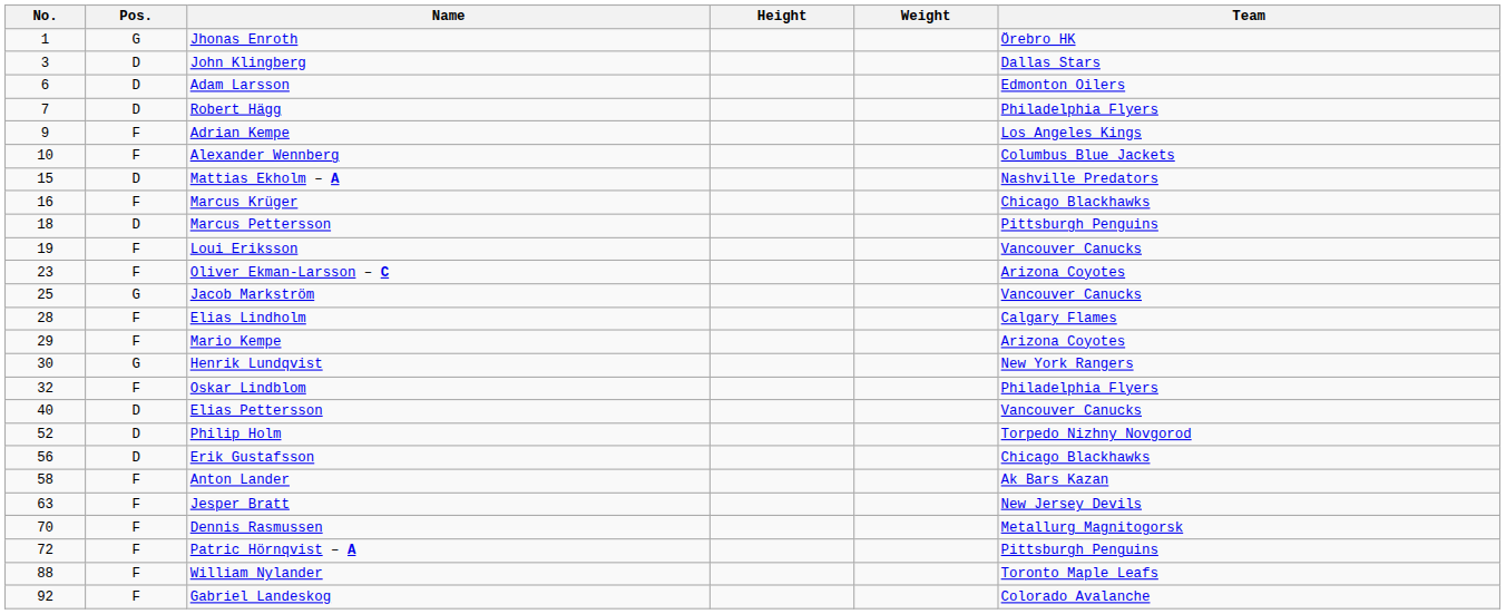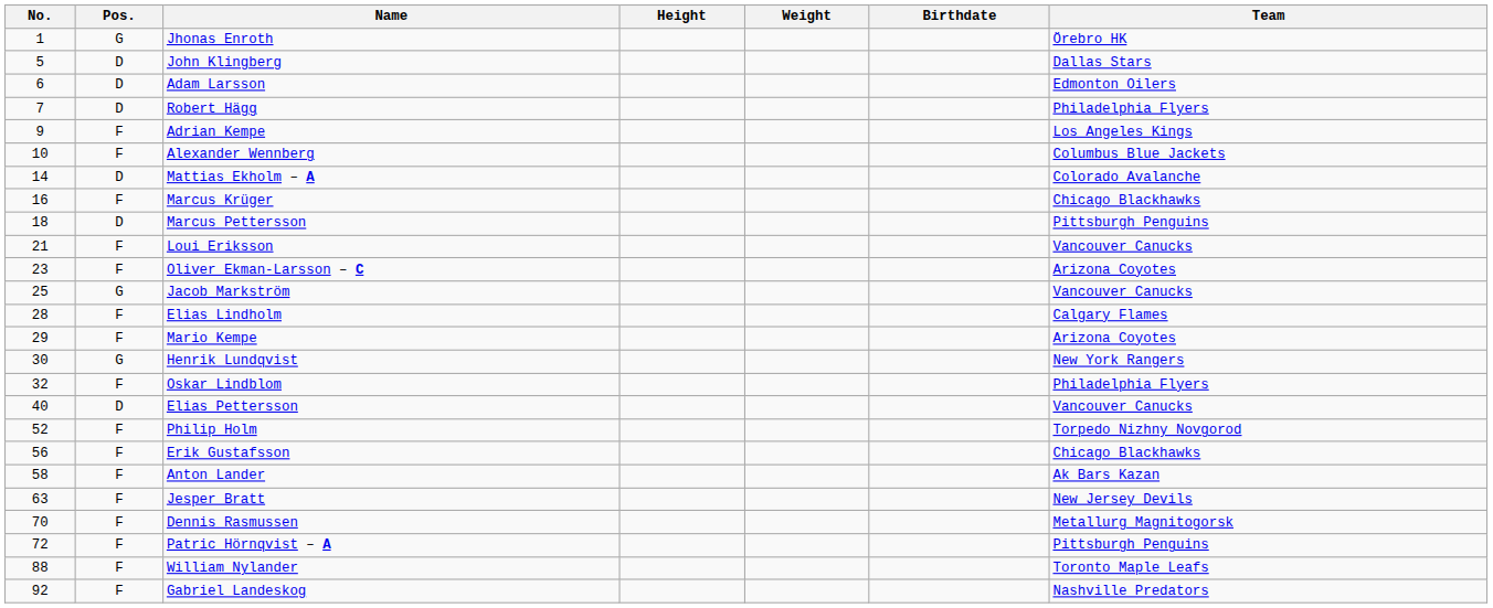 <table width="80%" class="wikitable sortable" style="font-size: 90%; text-align: center">
 <tr>
 <th>No.</th>
 <th>Pos.</th>
 <th>Name</th>
 <th>Height</th>
 <th>Weight</th>
+<th>Birthdate</th>
 <th>Team</th>
 </tr>
 <tr>
 <td>1</td>
 <td>G</td>
 <td align=left><a href='#'>Jhonas Enroth</a></td>
 <td></td>
 <td></td>
+<td></td>
 <td style="text-align:left;"> <a href='#'>Örebro HK</a></td>
 </tr>
 <tr>
-<td>3</td>
+<td>5</td>
 <td>D</td>
 <td align=left><a href='#'>John Klingberg</a></td>
+<td></td>
 <td></td>
 <td></td>
 <td style="text-align:left;"> <a href='#'>Dallas Stars</a></td>
 </tr>
 <tr>
 <td>6</td>
 <td>D</td>
 <td align=left><a href='#'>Adam Larsson</a></td>
 <td></td>
 <td></td>
+<td></td>
 <td style="text-align:left;"> <a href='#'>Edmonton Oilers</a></td>
 </tr>
 <tr>
 <td>7</td>
 <td>D</td>
 <td align=left><a href='#'>Robert Hägg</a></td>
+<td></td>
 <td></td>
 <td></td>
 <td style="text-align:left;"> <a href='#'>Philadelphia Flyers</a></td>
 </tr>
 <tr>
 <td>9</td>
 <td>F</td>
 <td align=left><a href='#'>Adrian Kempe</a></td>
 <td></td>
 <td></td>
+<td></td>
 <td style="text-align:left;"> <a href='#'>Los Angeles Kings</a></td>
 </tr>
 <tr>
 <td>10</td>
 <td>F</td>
 <td align=left><a href='#'>Alexander Wennberg</a></td>
 <td></td>
 <td></td>
+<td></td>
 <td style="text-align:left;"> <a href='#'>Columbus Blue Jackets</a></td>
 </tr>
 <tr>
-<td>15</td>
+<td>14</td>
 <td>D</td>
 <td align=left><a href='#'>Mattias Ekholm</a> – <strong><a href='#'>A</a></strong></td>
 <td></td>
 <td></td>
-<td style="text-align:left;"> <a href='#'>Nashville Predators</a></td>
+<td></td>
+<td style="text-align:left;"> <a href='#'>Colorado Avalanche</a></td>
 </tr>
 <tr>
 <td>16</td>
 <td>F</td>
 <td align=left><a href='#'>Marcus Krüger</a></td>
+<td></td>
 <td></td>
 <td></td>
 <td style="text-align:left;"> <a href='#'>Chicago Blackhawks</a></td>
 </tr>
 <tr>
 <td>18</td>
 <td>D</td>
 <td align=left><a href='#'>Marcus Pettersson</a></td>
 <td></td>
 <td></td>
+<td></td>
 <td style="text-align:left;"> <a href='#'>Pittsburgh Penguins</a></td>
 </tr>
 <tr>
-<td>19</td>
+<td>21</td>
 <td>F</td>
 <td align=left><a href='#'>Loui Eriksson</a></td>
+<td></td>
 <td></td>
 <td></td>
 <td style="text-align:left;"> <a href='#'>Vancouver Canucks</a></td>
 </tr>
 <tr>
 <td>23</td>
 <td>F</td>
 <td align=left><a href='#'>Oliver Ekman-Larsson</a> – <strong><a href='#'>C</a></strong></td>
 <td></td>
 <td></td>
+<td></td>
 <td style="text-align:left;"> <a href='#'>Arizona Coyotes</a></td>
 </tr>
 <tr>
 <td>25</td>
 <td>G</td>
 <td align=left><a href='#'>Jacob Markström</a></td>
+<td></td>
 <td></td>
 <td></td>
 <td style="text-align:left;"> <a href='#'>Vancouver Canucks</a></td>
 </tr>
 <tr>
 <td>28</td>
 <td>F</td>
 <td align=left><a href='#'>Elias Lindholm</a></td>
 <td></td>
 <td></td>
+<td></td>
 <td style="text-align:left;"> <a href='#'>Calgary Flames</a></td>
 </tr>
 <tr>
 <td>29</td>
 <td>F</td>
 <td align=left><a href='#'>Mario Kempe</a></td>
+<td></td>
 <td></td>
 <td></td>
 <td style="text-align:left;"> <a href='#'>Arizona Coyotes</a></td>
 </tr>
 <tr>
 <td>30</td>
 <td>G</td>
 <td align=left><a href='#'>Henrik Lundqvist</a></td>
 <td></td>
 <td></td>
+<td></td>
 <td style="text-align:left;"> <a href='#'>New York Rangers</a></td>
 </tr>
 <tr>
 <td>32</td>
 <td>F</td>
 <td align=left><a href='#'>Oskar Lindblom</a></td>
+<td></td>
 <td></td>
 <td></td>
 <td style="text-align:left;"> <a href='#'>Philadelphia Flyers</a></td>
 </tr>
 <tr>
 <td>40</td>
 <td>D</td>
 <td align=left><a href='#'>Elias Pettersson</a></td>
 <td></td>
 <td></td>
+<td></td>
 <td style="text-align:left;"> <a href='#'>Vancouver Canucks</a></td>
 </tr>
 <tr>
 <td>52</td>
-<td>D</td>
+<td>F</td>
 <td align=left><a href='#'>Philip Holm</a></td>
+<td></td>
 <td></td>
 <td></td>
 <td style="text-align:left;"> <a href='#'>Torpedo Nizhny Novgorod</a></td>
 </tr>
 <tr>
 <td>56</td>
-<td>D</td>
+<td>F</td>
 <td align=left><a href='#'>Erik Gustafsson</a></td>
+<td></td>
 <td></td>
 <td></td>
 <td style="text-align:left;"> <a href='#'>Chicago Blackhawks</a></td>
 </tr>
 <tr>
 <td>58</td>
 <td>F</td>
 <td align=left><a href='#'>Anton Lander</a></td>
 <td></td>
 <td></td>
+<td></td>
 <td style="text-align:left;"> <a href='#'>Ak Bars Kazan</a></td>
 </tr>
 <tr>
 <td>63</td>
 <td>F</td>
 <td align=left><a href='#'>Jesper Bratt</a></td>
+<td></td>
 <td></td>
 <td></td>
 <td style="text-align:left;"> <a href='#'>New Jersey Devils</a></td>
 </tr>
 <tr>
 <td>70</td>
 <td>F</td>
 <td align=left><a href='#'>Dennis Rasmussen</a></td>
 <td></td>
 <td></td>
+<td></td>
 <td style="text-align:left;"> <a href='#'>Metallurg Magnitogorsk</a></td>
 </tr>
 <tr>
 <td>72</td>
 <td>F</td>
 <td align=left><a href='#'>Patric Hörnqvist</a> – <strong><a href='#'>A</a></strong></td>
+<td></td>
 <td></td>
 <td></td>
 <td style="text-align:left;"> <a href='#'>Pittsburgh Penguins</a></td>
 </tr>
 <tr>
 <td>88</td>
 <td>F</td>
 <td align=left><a href='#'>William Nylander</a></td>
 <td></td>
 <td></td>
+<td></td>
 <td style="text-align:left;"> <a href='#'>Toronto Maple Leafs</a></td>
 </tr>
 <tr>
 <td>92</td>
 <td>F</td>
 <td align=left><a href='#'>Gabriel Landeskog</a></td>
 <td></td>
 <td></td>
-<td style="text-align:left;"> <a href='#'>Colorado Avalanche</a></td>
+<td></td>
+<td style="text-align:left;"> <a href='#'>Nashville Predators</a></td>
 </tr>
 </table>
